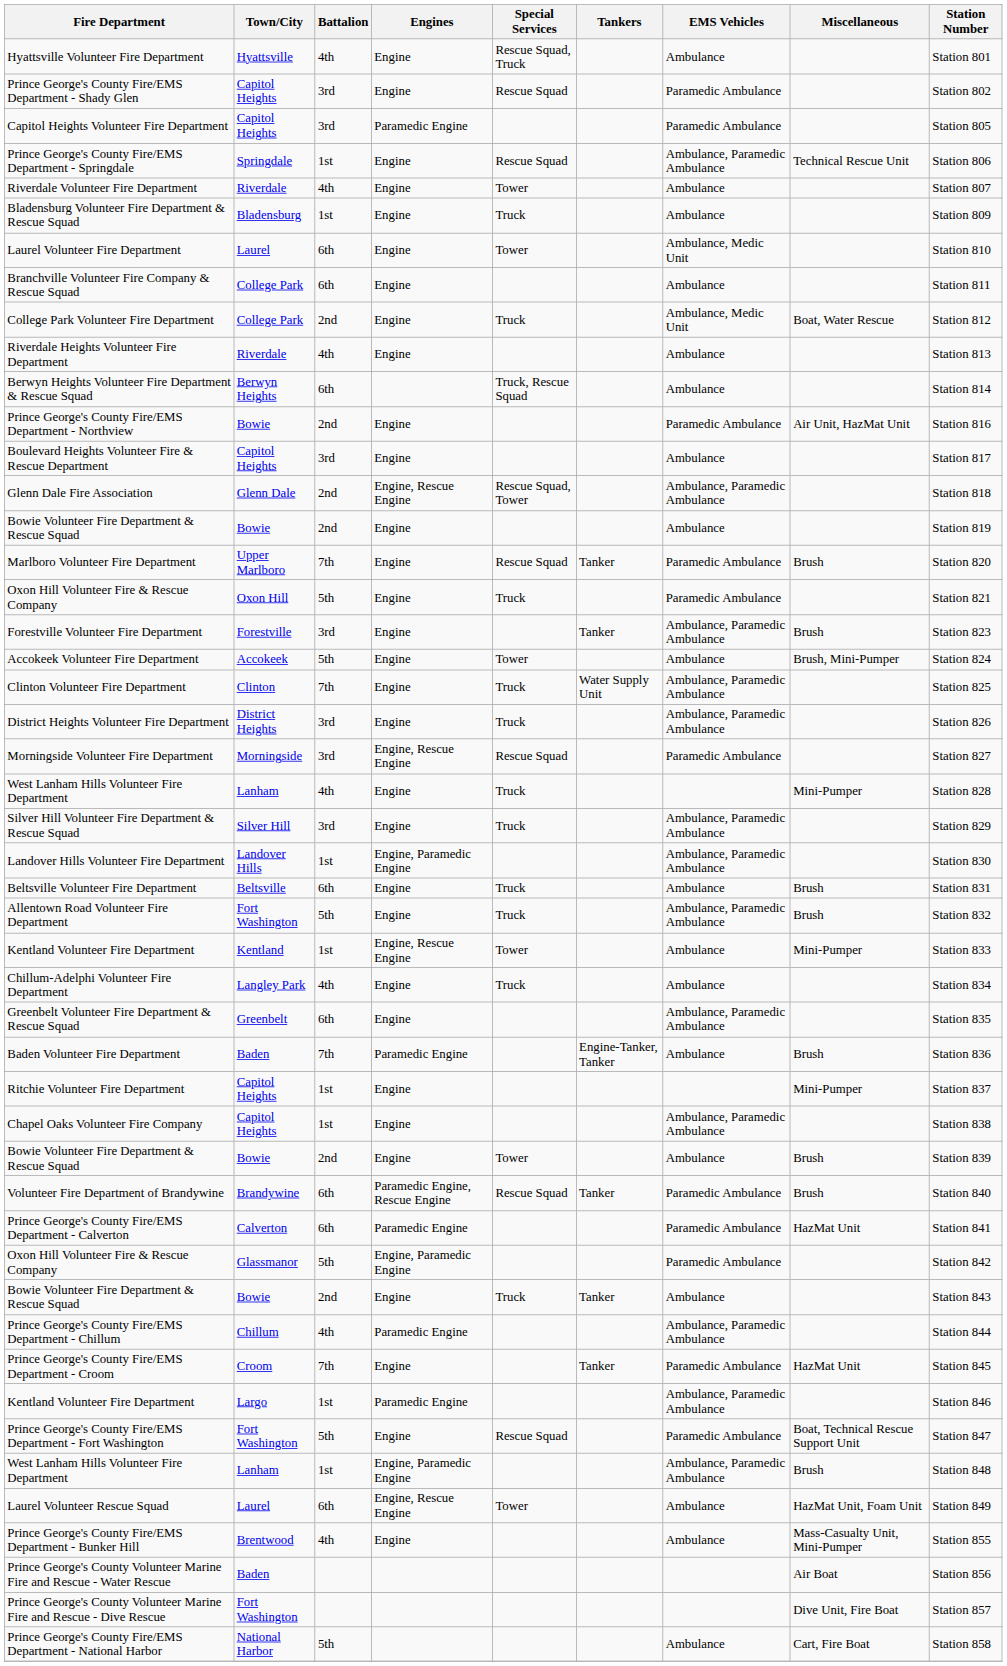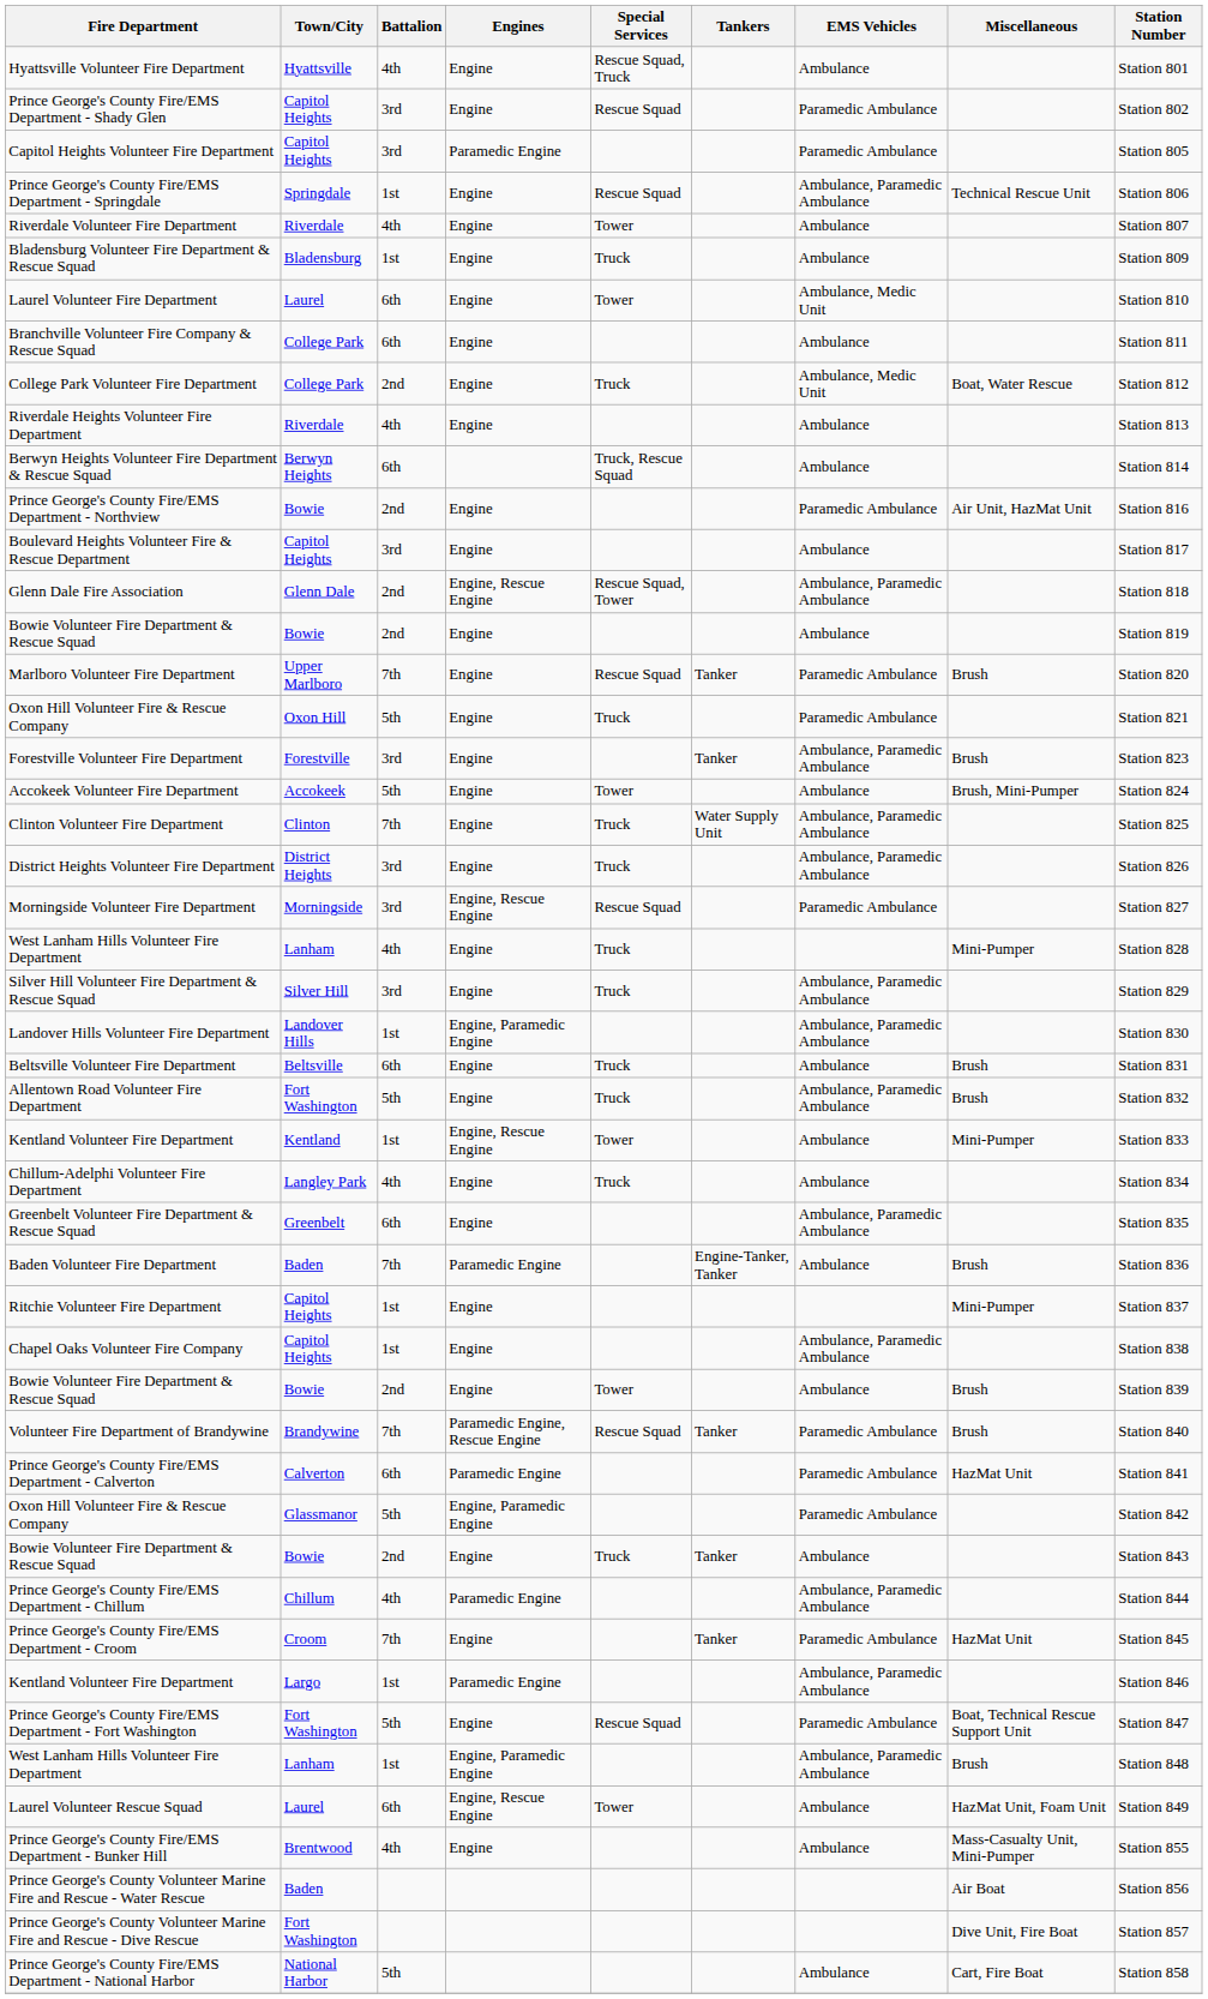 <table class="wikitable">
 <tr>
 <th>Fire Department</th>
 <th>Town/City</th>
 <th>Battalion</th>
 <th>Engines</th>
 <th>Special Services</th>
 <th>Tankers</th>
 <th>EMS Vehicles</th>
 <th>Miscellaneous</th>
 <th>Station Number</th>
 </tr>
 <tr>
 <td>Hyattsville Volunteer Fire Department</td>
 <td><a href='#'>Hyattsville</a></td>
 <td>4th</td>
 <td>Engine</td>
 <td>Rescue Squad, Truck</td>
 <td></td>
 <td>Ambulance</td>
 <td></td>
 <td>Station 801</td>
 </tr>
 <tr>
 <td>Prince George's County Fire/EMS Department - Shady Glen</td>
 <td><a href='#'>Capitol Heights</a></td>
 <td>3rd</td>
 <td>Engine</td>
 <td>Rescue Squad</td>
 <td></td>
 <td>Paramedic Ambulance</td>
 <td></td>
 <td>Station 802</td>
 </tr>
 <tr>
 <td>Capitol Heights Volunteer Fire Department</td>
 <td><a href='#'>Capitol Heights</a></td>
 <td>3rd</td>
 <td>Paramedic Engine</td>
 <td></td>
 <td></td>
 <td>Paramedic Ambulance</td>
 <td></td>
 <td>Station 805</td>
 </tr>
 <tr>
 <td>Prince George's County Fire/EMS Department - Springdale</td>
 <td><a href='#'>Springdale</a></td>
 <td>1st</td>
 <td>Engine</td>
 <td>Rescue Squad</td>
 <td></td>
 <td>Ambulance, Paramedic Ambulance</td>
 <td>Technical Rescue Unit</td>
 <td>Station 806</td>
 </tr>
 <tr>
 <td>Riverdale Volunteer Fire Department</td>
 <td><a href='#'>Riverdale</a></td>
 <td>4th</td>
 <td>Engine</td>
 <td>Tower</td>
 <td></td>
 <td>Ambulance</td>
 <td></td>
 <td>Station 807</td>
 </tr>
 <tr>
 <td>Bladensburg Volunteer Fire Department & Rescue Squad</td>
 <td><a href='#'>Bladensburg</a></td>
 <td>1st</td>
 <td>Engine</td>
 <td>Truck</td>
 <td></td>
 <td>Ambulance</td>
 <td></td>
 <td>Station 809</td>
 </tr>
 <tr>
 <td>Laurel Volunteer Fire Department</td>
 <td><a href='#'>Laurel</a></td>
 <td>6th</td>
 <td>Engine</td>
 <td>Tower</td>
 <td></td>
 <td>Ambulance, Medic Unit</td>
 <td></td>
 <td>Station 810</td>
 </tr>
 <tr>
 <td>Branchville Volunteer Fire Company & Rescue Squad</td>
 <td><a href='#'>College Park</a></td>
 <td>6th</td>
 <td>Engine</td>
 <td></td>
 <td></td>
 <td>Ambulance</td>
 <td></td>
 <td>Station 811</td>
 </tr>
 <tr>
 <td>College Park Volunteer Fire Department</td>
 <td><a href='#'>College Park</a></td>
 <td>2nd</td>
 <td>Engine</td>
 <td>Truck</td>
 <td></td>
 <td>Ambulance, Medic Unit</td>
 <td>Boat, Water Rescue</td>
 <td>Station 812</td>
 </tr>
 <tr>
 <td>Riverdale Heights Volunteer Fire Department</td>
 <td><a href='#'>Riverdale</a></td>
 <td>4th</td>
 <td>Engine</td>
 <td></td>
 <td></td>
 <td>Ambulance</td>
 <td></td>
 <td>Station 813</td>
 </tr>
 <tr>
 <td>Berwyn Heights Volunteer Fire Department & Rescue Squad</td>
 <td><a href='#'>Berwyn Heights</a></td>
 <td>6th</td>
 <td></td>
 <td>Truck, Rescue Squad</td>
 <td></td>
 <td>Ambulance</td>
 <td></td>
 <td>Station 814</td>
 </tr>
 <tr>
 <td>Prince George's County Fire/EMS Department - Northview</td>
 <td><a href='#'>Bowie</a></td>
 <td>2nd</td>
 <td>Engine</td>
 <td></td>
 <td></td>
 <td>Paramedic Ambulance</td>
 <td>Air Unit, HazMat Unit</td>
 <td>Station 816</td>
 </tr>
 <tr>
 <td>Boulevard Heights Volunteer Fire & Rescue Department</td>
 <td><a href='#'>Capitol Heights</a></td>
 <td>3rd</td>
 <td>Engine</td>
 <td></td>
 <td></td>
 <td>Ambulance</td>
 <td></td>
 <td>Station 817</td>
 </tr>
 <tr>
 <td>Glenn Dale Fire Association</td>
 <td><a href='#'>Glenn Dale</a></td>
 <td>2nd</td>
 <td>Engine, Rescue Engine</td>
 <td>Rescue Squad, Tower</td>
 <td></td>
 <td>Ambulance, Paramedic Ambulance</td>
 <td></td>
 <td>Station 818</td>
 </tr>
 <tr>
 <td>Bowie Volunteer Fire Department & Rescue Squad</td>
 <td><a href='#'>Bowie</a></td>
 <td>2nd</td>
 <td>Engine</td>
 <td></td>
 <td></td>
 <td>Ambulance</td>
 <td></td>
 <td>Station 819</td>
 </tr>
 <tr>
 <td>Marlboro Volunteer Fire Department</td>
 <td><a href='#'>Upper Marlboro</a></td>
 <td>7th</td>
 <td>Engine</td>
 <td>Rescue Squad</td>
 <td>Tanker</td>
 <td>Paramedic Ambulance</td>
 <td>Brush</td>
 <td>Station 820</td>
 </tr>
 <tr>
 <td>Oxon Hill Volunteer Fire & Rescue Company</td>
 <td><a href='#'>Oxon Hill</a></td>
 <td>5th</td>
 <td>Engine</td>
 <td>Truck</td>
 <td></td>
 <td>Paramedic Ambulance</td>
 <td></td>
 <td>Station 821</td>
 </tr>
 <tr>
 <td>Forestville Volunteer Fire Department</td>
 <td><a href='#'>Forestville</a></td>
 <td>3rd</td>
 <td>Engine</td>
 <td></td>
 <td>Tanker</td>
 <td>Ambulance, Paramedic Ambulance</td>
 <td>Brush</td>
 <td>Station 823</td>
 </tr>
 <tr>
 <td>Accokeek Volunteer Fire Department</td>
 <td><a href='#'>Accokeek</a></td>
 <td>5th</td>
 <td>Engine</td>
 <td>Tower</td>
 <td></td>
 <td>Ambulance</td>
 <td>Brush, Mini-Pumper</td>
 <td>Station 824</td>
 </tr>
 <tr>
 <td>Clinton Volunteer Fire Department</td>
 <td><a href='#'>Clinton</a></td>
 <td>7th</td>
 <td>Engine</td>
 <td>Truck</td>
 <td>Water Supply Unit</td>
 <td>Ambulance, Paramedic Ambulance</td>
 <td></td>
 <td>Station 825</td>
 </tr>
 <tr>
 <td>District Heights Volunteer Fire Department</td>
 <td><a href='#'>District Heights</a></td>
 <td>3rd</td>
 <td>Engine</td>
 <td>Truck</td>
 <td></td>
 <td>Ambulance, Paramedic Ambulance</td>
 <td></td>
 <td>Station 826</td>
 </tr>
 <tr>
 <td>Morningside Volunteer Fire Department</td>
 <td><a href='#'>Morningside</a></td>
 <td>3rd</td>
 <td>Engine, Rescue Engine</td>
 <td>Rescue Squad</td>
 <td></td>
 <td>Paramedic Ambulance</td>
 <td></td>
 <td>Station 827</td>
 </tr>
 <tr>
 <td>West Lanham Hills Volunteer Fire Department</td>
 <td><a href='#'>Lanham</a></td>
 <td>4th</td>
 <td>Engine</td>
 <td>Truck</td>
 <td></td>
 <td></td>
 <td>Mini-Pumper</td>
 <td>Station 828</td>
 </tr>
 <tr>
 <td>Silver Hill Volunteer Fire Department & Rescue Squad</td>
 <td><a href='#'>Silver Hill</a></td>
 <td>3rd</td>
 <td>Engine</td>
 <td>Truck</td>
 <td></td>
 <td>Ambulance, Paramedic Ambulance</td>
 <td></td>
 <td>Station 829</td>
 </tr>
 <tr>
 <td>Landover Hills Volunteer Fire Department</td>
 <td><a href='#'>Landover Hills</a></td>
 <td>1st</td>
 <td>Engine, Paramedic Engine</td>
 <td></td>
 <td></td>
 <td>Ambulance, Paramedic Ambulance</td>
 <td></td>
 <td>Station 830</td>
 </tr>
 <tr>
 <td>Beltsville Volunteer Fire Department</td>
 <td><a href='#'>Beltsville</a></td>
 <td>6th</td>
 <td>Engine</td>
 <td>Truck</td>
 <td></td>
 <td>Ambulance</td>
 <td>Brush</td>
 <td>Station 831</td>
 </tr>
 <tr>
 <td>Allentown Road Volunteer Fire Department</td>
 <td><a href='#'>Fort Washington</a></td>
 <td>5th</td>
 <td>Engine</td>
 <td>Truck</td>
 <td></td>
 <td>Ambulance, Paramedic Ambulance</td>
 <td>Brush</td>
 <td>Station 832</td>
 </tr>
 <tr>
 <td>Kentland Volunteer Fire Department</td>
 <td><a href='#'>Kentland</a></td>
 <td>1st</td>
 <td>Engine, Rescue Engine</td>
 <td>Tower</td>
 <td></td>
 <td>Ambulance</td>
 <td>Mini-Pumper</td>
 <td>Station 833</td>
 </tr>
 <tr>
 <td>Chillum-Adelphi Volunteer Fire Department</td>
 <td><a href='#'>Langley Park</a></td>
 <td>4th</td>
 <td>Engine</td>
 <td>Truck</td>
 <td></td>
 <td>Ambulance</td>
 <td></td>
 <td>Station 834</td>
 </tr>
 <tr>
 <td>Greenbelt Volunteer Fire Department & Rescue Squad</td>
 <td><a href='#'>Greenbelt</a></td>
 <td>6th</td>
 <td>Engine</td>
 <td></td>
 <td></td>
 <td>Ambulance, Paramedic Ambulance</td>
 <td></td>
 <td>Station 835</td>
 </tr>
 <tr>
 <td>Baden Volunteer Fire Department</td>
 <td><a href='#'>Baden</a></td>
 <td>7th</td>
 <td>Paramedic Engine</td>
 <td></td>
 <td>Engine-Tanker, Tanker</td>
 <td>Ambulance</td>
 <td>Brush</td>
 <td>Station 836</td>
 </tr>
 <tr>
 <td>Ritchie Volunteer Fire Department</td>
 <td><a href='#'>Capitol Heights</a></td>
 <td>1st</td>
 <td>Engine</td>
 <td></td>
 <td></td>
 <td></td>
 <td>Mini-Pumper</td>
 <td>Station 837</td>
 </tr>
 <tr>
 <td>Chapel Oaks Volunteer Fire Company</td>
 <td><a href='#'>Capitol Heights</a></td>
 <td>1st</td>
 <td>Engine</td>
 <td></td>
 <td></td>
 <td>Ambulance, Paramedic Ambulance</td>
 <td></td>
 <td>Station 838</td>
 </tr>
 <tr>
 <td>Bowie Volunteer Fire Department & Rescue Squad</td>
 <td><a href='#'>Bowie</a></td>
 <td>2nd</td>
 <td>Engine</td>
 <td>Tower</td>
 <td></td>
 <td>Ambulance</td>
 <td>Brush</td>
 <td>Station 839</td>
 </tr>
 <tr>
 <td>Volunteer Fire Department of Brandywine</td>
 <td><a href='#'>Brandywine</a></td>
-<td>6th</td>
+<td>7th</td>
 <td>Paramedic Engine, Rescue Engine</td>
 <td>Rescue Squad</td>
 <td>Tanker</td>
 <td>Paramedic Ambulance</td>
 <td>Brush</td>
 <td>Station 840</td>
 </tr>
 <tr>
 <td>Prince George's County Fire/EMS Department - Calverton</td>
 <td><a href='#'>Calverton</a></td>
 <td>6th</td>
 <td>Paramedic Engine</td>
 <td></td>
 <td></td>
 <td>Paramedic Ambulance</td>
 <td>HazMat Unit</td>
 <td>Station 841</td>
 </tr>
 <tr>
 <td>Oxon Hill Volunteer Fire & Rescue Company</td>
 <td><a href='#'>Glassmanor</a></td>
 <td>5th</td>
 <td>Engine, Paramedic Engine</td>
 <td></td>
 <td></td>
 <td>Paramedic Ambulance</td>
 <td></td>
 <td>Station 842</td>
 </tr>
 <tr>
 <td>Bowie Volunteer Fire Department & Rescue Squad</td>
 <td><a href='#'>Bowie</a></td>
 <td>2nd</td>
 <td>Engine</td>
 <td>Truck</td>
 <td>Tanker</td>
 <td>Ambulance</td>
 <td></td>
 <td>Station 843</td>
 </tr>
 <tr>
 <td>Prince George's County Fire/EMS Department - Chillum</td>
 <td><a href='#'>Chillum</a></td>
 <td>4th</td>
 <td>Paramedic Engine</td>
 <td></td>
 <td></td>
 <td>Ambulance, Paramedic Ambulance</td>
 <td></td>
 <td>Station 844</td>
 </tr>
 <tr>
 <td>Prince George's County Fire/EMS Department - Croom</td>
 <td><a href='#'>Croom</a></td>
 <td>7th</td>
 <td>Engine</td>
 <td></td>
 <td>Tanker</td>
 <td>Paramedic Ambulance</td>
 <td>HazMat Unit</td>
 <td>Station 845</td>
 </tr>
 <tr>
 <td>Kentland Volunteer Fire Department</td>
 <td><a href='#'>Largo</a></td>
 <td>1st</td>
 <td>Paramedic Engine</td>
 <td></td>
 <td></td>
 <td>Ambulance, Paramedic Ambulance</td>
 <td></td>
 <td>Station 846</td>
 </tr>
 <tr>
 <td>Prince George's County Fire/EMS Department - Fort Washington</td>
 <td><a href='#'>Fort Washington</a></td>
 <td>5th</td>
 <td>Engine</td>
 <td>Rescue Squad</td>
 <td></td>
 <td>Paramedic Ambulance</td>
 <td>Boat, Technical Rescue Support Unit</td>
 <td>Station 847</td>
 </tr>
 <tr>
 <td>West Lanham Hills Volunteer Fire Department</td>
 <td><a href='#'>Lanham</a></td>
 <td>1st</td>
 <td>Engine, Paramedic Engine</td>
 <td></td>
 <td></td>
 <td>Ambulance, Paramedic Ambulance</td>
 <td>Brush</td>
 <td>Station 848</td>
 </tr>
 <tr>
 <td>Laurel Volunteer Rescue Squad</td>
 <td><a href='#'>Laurel</a></td>
 <td>6th</td>
 <td>Engine, Rescue Engine</td>
 <td>Tower</td>
 <td></td>
 <td>Ambulance</td>
 <td>HazMat Unit, Foam Unit</td>
 <td>Station 849</td>
 </tr>
 <tr>
 <td>Prince George's County Fire/EMS Department - Bunker Hill</td>
 <td><a href='#'>Brentwood</a></td>
 <td>4th</td>
 <td>Engine</td>
 <td></td>
 <td></td>
 <td>Ambulance</td>
 <td>Mass-Casualty Unit, Mini-Pumper</td>
 <td>Station 855</td>
 </tr>
 <tr>
 <td>Prince George's County Volunteer Marine Fire and Rescue - Water Rescue</td>
 <td><a href='#'>Baden</a></td>
 <td></td>
 <td></td>
 <td></td>
 <td></td>
 <td></td>
 <td>Air Boat</td>
 <td>Station 856</td>
 </tr>
 <tr>
 <td>Prince George's County Volunteer Marine Fire and Rescue - Dive Rescue</td>
 <td><a href='#'>Fort Washington</a></td>
 <td></td>
 <td></td>
 <td></td>
 <td></td>
 <td></td>
 <td>Dive Unit, Fire Boat</td>
 <td>Station 857</td>
 </tr>
 <tr>
 <td>Prince George's County Fire/EMS Department - National Harbor</td>
 <td><a href='#'>National Harbor</a></td>
 <td>5th</td>
 <td></td>
 <td></td>
 <td></td>
 <td>Ambulance</td>
 <td>Cart, Fire Boat</td>
 <td>Station 858</td>
 </tr>
 <tr>
 </tr>
 </table>
